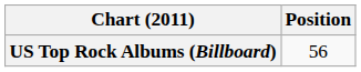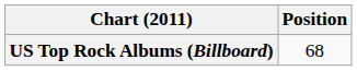 <table class="wikitable plainrowheaders" style="text-align:center">
 <tr>
 <th scope="col">Chart (2011)</th>
 <th scope="col">Position</th>
 </tr>
 <tr>
 <th scope="row">US Top Rock Albums (<em>Billboard</em>)</th>
-<td>56</td>
+<td>68</td>
 </tr>
 </table>
